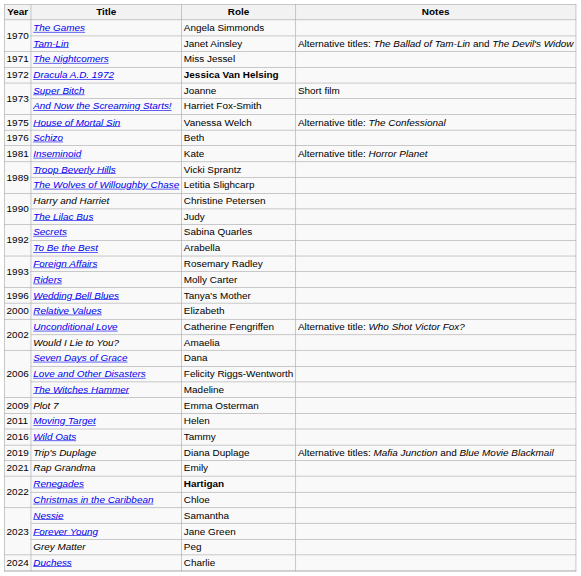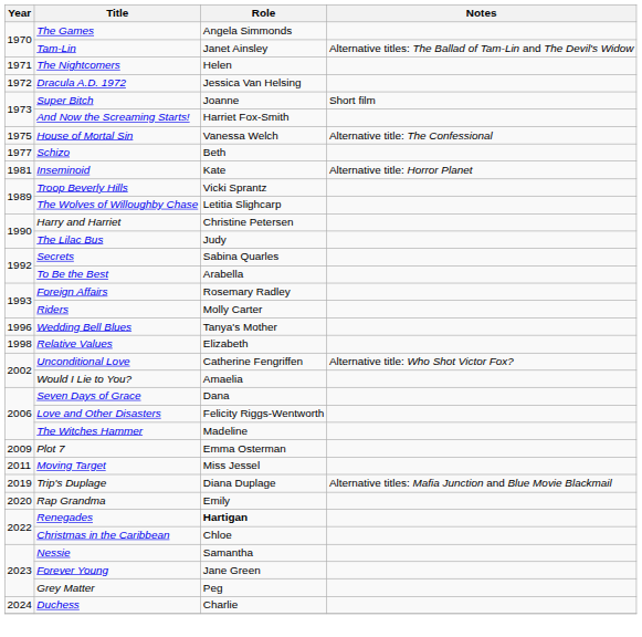 <table class="wikitable sortable">
 <tr>
 <th>Year</th>
 <th>Title</th>
 <th>Role</th>
 <th>Notes</th>
 </tr>
 <tr>
 <td rowspan="2">1970</td>
 <td><em><a href='#'>The Games</a></em></td>
 <td>Angela Simmonds</td>
 <td></td>
 </tr>
 <tr>
 <td><em><a href='#'>Tam-Lin</a></em></td>
 <td>Janet Ainsley</td>
 <td>Alternative titles: <em>The Ballad of Tam-Lin</em> and <em>The Devil's Widow</em></td>
 </tr>
 <tr>
 <td>1971</td>
 <td><em><a href='#'>The Nightcomers</a></em></td>
-<td>Miss Jessel</td>
+<td>Helen</td>
 <td></td>
 </tr>
 <tr>
 <td>1972</td>
 <td><em><a href='#'>Dracula A.D. 1972</a></em></td>
-<td><strong>Jessica Van Helsing</strong></td>
+<td>Jessica Van Helsing</td>
 <td></td>
 </tr>
 <tr>
 <td rowspan="2">1973</td>
 <td><em><a href='#'>Super Bitch</a></em></td>
 <td>Joanne</td>
 <td>Short film</td>
 </tr>
 <tr>
 <td><em><a href='#'>And Now the Screaming Starts!</a></em></td>
 <td>Harriet Fox-Smith</td>
 <td></td>
 </tr>
 <tr>
 <td>1975</td>
 <td><em><a href='#'>House of Mortal Sin</a></em></td>
 <td>Vanessa Welch</td>
 <td>Alternative title: <em>The Confessional</em></td>
 </tr>
 <tr>
-<td>1976</td>
+<td>1977</td>
 <td><em><a href='#'>Schizo</a></em></td>
 <td>Beth</td>
 <td></td>
 </tr>
 <tr>
 <td>1981</td>
 <td><em><a href='#'>Inseminoid</a></em></td>
 <td>Kate</td>
 <td>Alternative title: <em>Horror Planet</em></td>
 </tr>
 <tr>
 <td rowspan="2">1989</td>
 <td><em><a href='#'>Troop Beverly Hills</a></em></td>
 <td>Vicki Sprantz</td>
 <td></td>
 </tr>
 <tr>
 <td><em><a href='#'>The Wolves of Willoughby Chase</a></em></td>
 <td>Letitia Slighcarp</td>
 <td></td>
 </tr>
 <tr>
 <td rowspan="2">1990</td>
 <td><em>Harry and Harriet</em></td>
 <td>Christine Petersen</td>
 <td></td>
 </tr>
 <tr>
 <td><em><a href='#'>The Lilac Bus</a></em></td>
 <td>Judy</td>
 <td></td>
 </tr>
 <tr>
 <td rowspan="2">1992</td>
 <td><em><a href='#'>Secrets</a></em></td>
 <td>Sabina Quarles</td>
 <td></td>
 </tr>
 <tr>
 <td><em><a href='#'>To Be the Best</a></em></td>
 <td>Arabella</td>
 <td></td>
 </tr>
 <tr>
 <td rowspan="2">1993</td>
 <td><em><a href='#'>Foreign Affairs</a></em></td>
 <td>Rosemary Radley</td>
 <td></td>
 </tr>
 <tr>
 <td><em><a href='#'>Riders</a></em></td>
 <td>Molly Carter</td>
 <td></td>
 </tr>
 <tr>
 <td>1996</td>
 <td><em><a href='#'>Wedding Bell Blues</a></em></td>
 <td>Tanya's Mother</td>
 <td></td>
 </tr>
 <tr>
-<td>2000</td>
+<td>1998</td>
 <td><em><a href='#'>Relative Values</a></em></td>
 <td>Elizabeth</td>
 <td></td>
 </tr>
 <tr>
 <td rowspan="2">2002</td>
 <td><em><a href='#'>Unconditional Love</a></em></td>
 <td>Catherine Fengriffen</td>
 <td>Alternative title: <em>Who Shot Victor Fox?</em></td>
 </tr>
 <tr>
 <td><em>Would I Lie to You?</em></td>
 <td>Amaelia</td>
 <td></td>
 </tr>
 <tr>
 <td rowspan="3">2006</td>
 <td><em><a href='#'>Seven Days of Grace</a></em></td>
 <td>Dana</td>
 <td></td>
 </tr>
 <tr>
 <td><em><a href='#'>Love and Other Disasters</a></em></td>
 <td>Felicity Riggs-Wentworth</td>
 <td></td>
 </tr>
 <tr>
 <td><em><a href='#'>The Witches Hammer</a></em></td>
 <td>Madeline</td>
 <td></td>
 </tr>
 <tr>
 <td>2009</td>
 <td><em>Plot 7</em></td>
 <td>Emma Osterman</td>
 <td></td>
 </tr>
 <tr>
 <td>2011</td>
 <td><em><a href='#'>Moving Target</a></em></td>
-<td>Helen</td>
-<td></td>
-</tr>
-<tr>
-<td>2016</td>
-<td><em><a href='#'>Wild Oats</a></em></td>
-<td>Tammy</td>
+<td>Miss Jessel</td>
 <td></td>
 </tr>
 <tr>
 <td>2019</td>
 <td><em>Trip's Duplage</em></td>
 <td>Diana Duplage</td>
 <td>Alternative titles: <em>Mafia Junction</em> and <em>Blue Movie Blackmail</em></td>
 </tr>
 <tr>
-<td>2021</td>
+<td>2020</td>
 <td><em>Rap Grandma</em></td>
 <td>Emily</td>
 <td></td>
 </tr>
 <tr>
 <td rowspan="2">2022</td>
 <td><em><a href='#'>Renegades</a></em></td>
 <td><strong>Hartigan</strong></td>
 <td></td>
 </tr>
 <tr>
 <td><em><a href='#'>Christmas in the Caribbean</a></em></td>
 <td>Chloe</td>
 <td></td>
 </tr>
 <tr>
 <td rowspan="3">2023</td>
 <td><em><a href='#'>Nessie</a></em></td>
 <td>Samantha</td>
 <td></td>
 </tr>
 <tr>
 <td><em><a href='#'>Forever Young</a></em></td>
 <td>Jane Green</td>
 <td></td>
 </tr>
 <tr>
 <td><em>Grey Matter</em></td>
 <td>Peg</td>
 <td></td>
 </tr>
 <tr>
 <td>2024</td>
 <td><em><a href='#'>Duchess</a></em></td>
 <td>Charlie</td>
 <td></td>
 </tr>
 <tr>
 </tr>
 </table>
